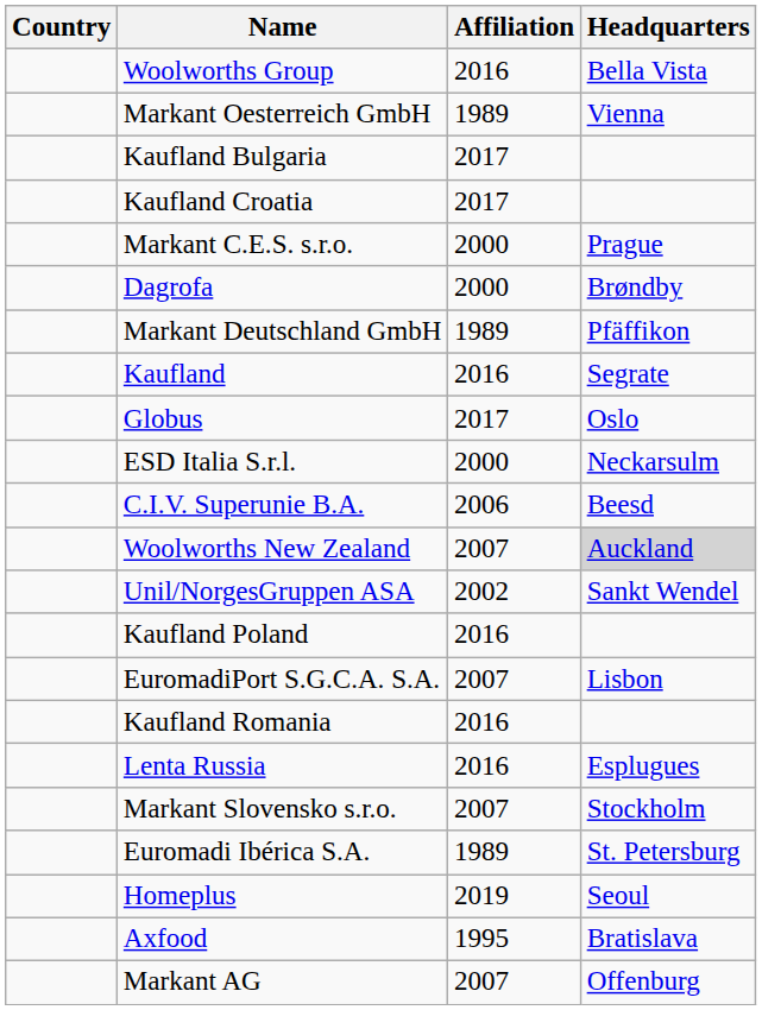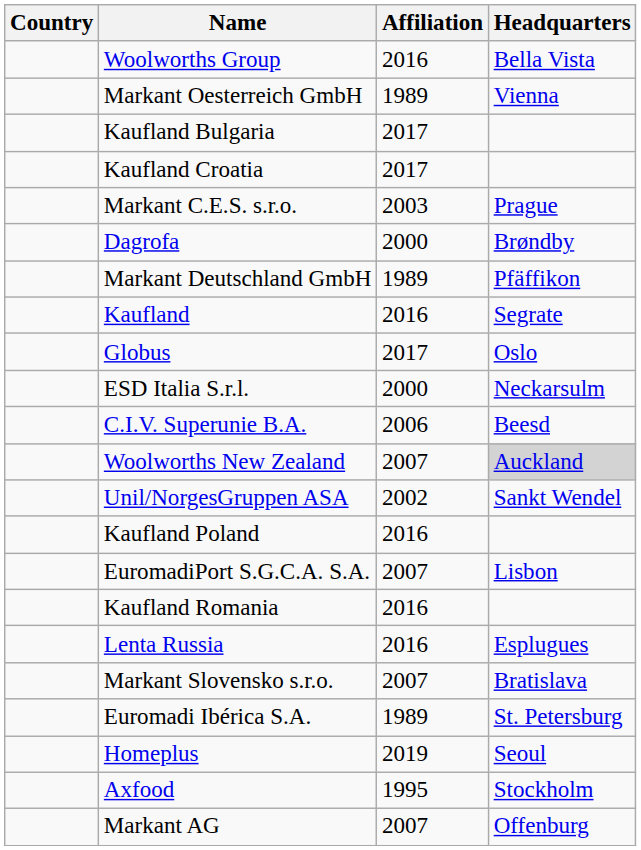 <table class="wikitable">
 <tr>
 <th>Country</th>
 <th>Name</th>
 <th>Affiliation</th>
 <th>Headquarters</th>
 </tr>
 <tr>
 <td></td>
 <td><a href='#'>Woolworths Group</a></td>
 <td>2016</td>
 <td><a href='#'>Bella Vista</a></td>
 </tr>
 <tr>
 <td></td>
 <td>Markant Oesterreich GmbH</td>
 <td>1989</td>
 <td><a href='#'>Vienna</a></td>
 </tr>
 <tr>
 <td></td>
 <td>Kaufland Bulgaria</td>
 <td>2017</td>
 <td></td>
 </tr>
 <tr>
 <td></td>
 <td>Kaufland Croatia</td>
 <td>2017</td>
 <td></td>
 </tr>
 <tr>
 <td></td>
 <td>Markant C.E.S. s.r.o.</td>
-<td>2000</td>
+<td>2003</td>
 <td><a href='#'>Prague</a></td>
 </tr>
 <tr>
 <td></td>
 <td><a href='#'>Dagrofa</a></td>
 <td>2000</td>
 <td><a href='#'>Brøndby</a></td>
 </tr>
 <tr>
 <td></td>
 <td>Markant Deutschland GmbH</td>
 <td>1989</td>
 <td><a href='#'>Pfäffikon</a></td>
 </tr>
 <tr>
 <td></td>
 <td><a href='#'>Kaufland</a></td>
 <td>2016</td>
 <td><a href='#'>Segrate</a></td>
 </tr>
 <tr>
 <td></td>
 <td><a href='#'>Globus</a></td>
 <td>2017</td>
 <td><a href='#'>Oslo</a></td>
 </tr>
 <tr>
 <td></td>
 <td>ESD Italia S.r.l.</td>
 <td>2000</td>
 <td><a href='#'>Neckarsulm</a></td>
 </tr>
 <tr>
 <td></td>
 <td><a href='#'>C.I.V. Superunie B.A.</a></td>
 <td>2006</td>
 <td><a href='#'>Beesd</a></td>
 </tr>
 <tr>
 <td></td>
 <td><a href='#'>Woolworths New Zealand</a></td>
 <td>2007</td>
 <td style="background: lightgrey;"><a href='#'>Auckland</a></td>
 </tr>
 <tr>
 <td></td>
 <td><a href='#'>Unil/NorgesGruppen ASA</a></td>
 <td>2002</td>
 <td><a href='#'>Sankt Wendel</a></td>
 </tr>
 <tr>
 <td></td>
 <td>Kaufland Poland</td>
 <td>2016</td>
 <td></td>
 </tr>
 <tr>
 <td></td>
 <td>EuromadiPort S.G.C.A. S.A.</td>
 <td>2007</td>
 <td><a href='#'>Lisbon</a></td>
 </tr>
 <tr>
 <td></td>
 <td>Kaufland Romania</td>
 <td>2016</td>
 <td></td>
 </tr>
 <tr>
 <td></td>
 <td><a href='#'>Lenta Russia</a></td>
 <td>2016</td>
 <td><a href='#'>Esplugues</a></td>
 </tr>
 <tr>
 <td></td>
 <td>Markant Slovensko s.r.o.</td>
 <td>2007</td>
-<td><a href='#'>Stockholm</a></td>
+<td><a href='#'>Bratislava</a></td>
 </tr>
 <tr>
 <td></td>
 <td>Euromadi Ibérica S.A.</td>
 <td>1989</td>
 <td><a href='#'>St. Petersburg</a></td>
 </tr>
 <tr>
 <td></td>
 <td><a href='#'>Homeplus</a></td>
 <td>2019</td>
 <td><a href='#'>Seoul</a></td>
 </tr>
 <tr>
 <td></td>
 <td><a href='#'>Axfood</a></td>
 <td>1995</td>
-<td><a href='#'>Bratislava</a></td>
+<td><a href='#'>Stockholm</a></td>
 </tr>
 <tr>
 <td></td>
 <td>Markant AG</td>
 <td>2007</td>
 <td><a href='#'>Offenburg</a></td>
 </tr>
 </table>
